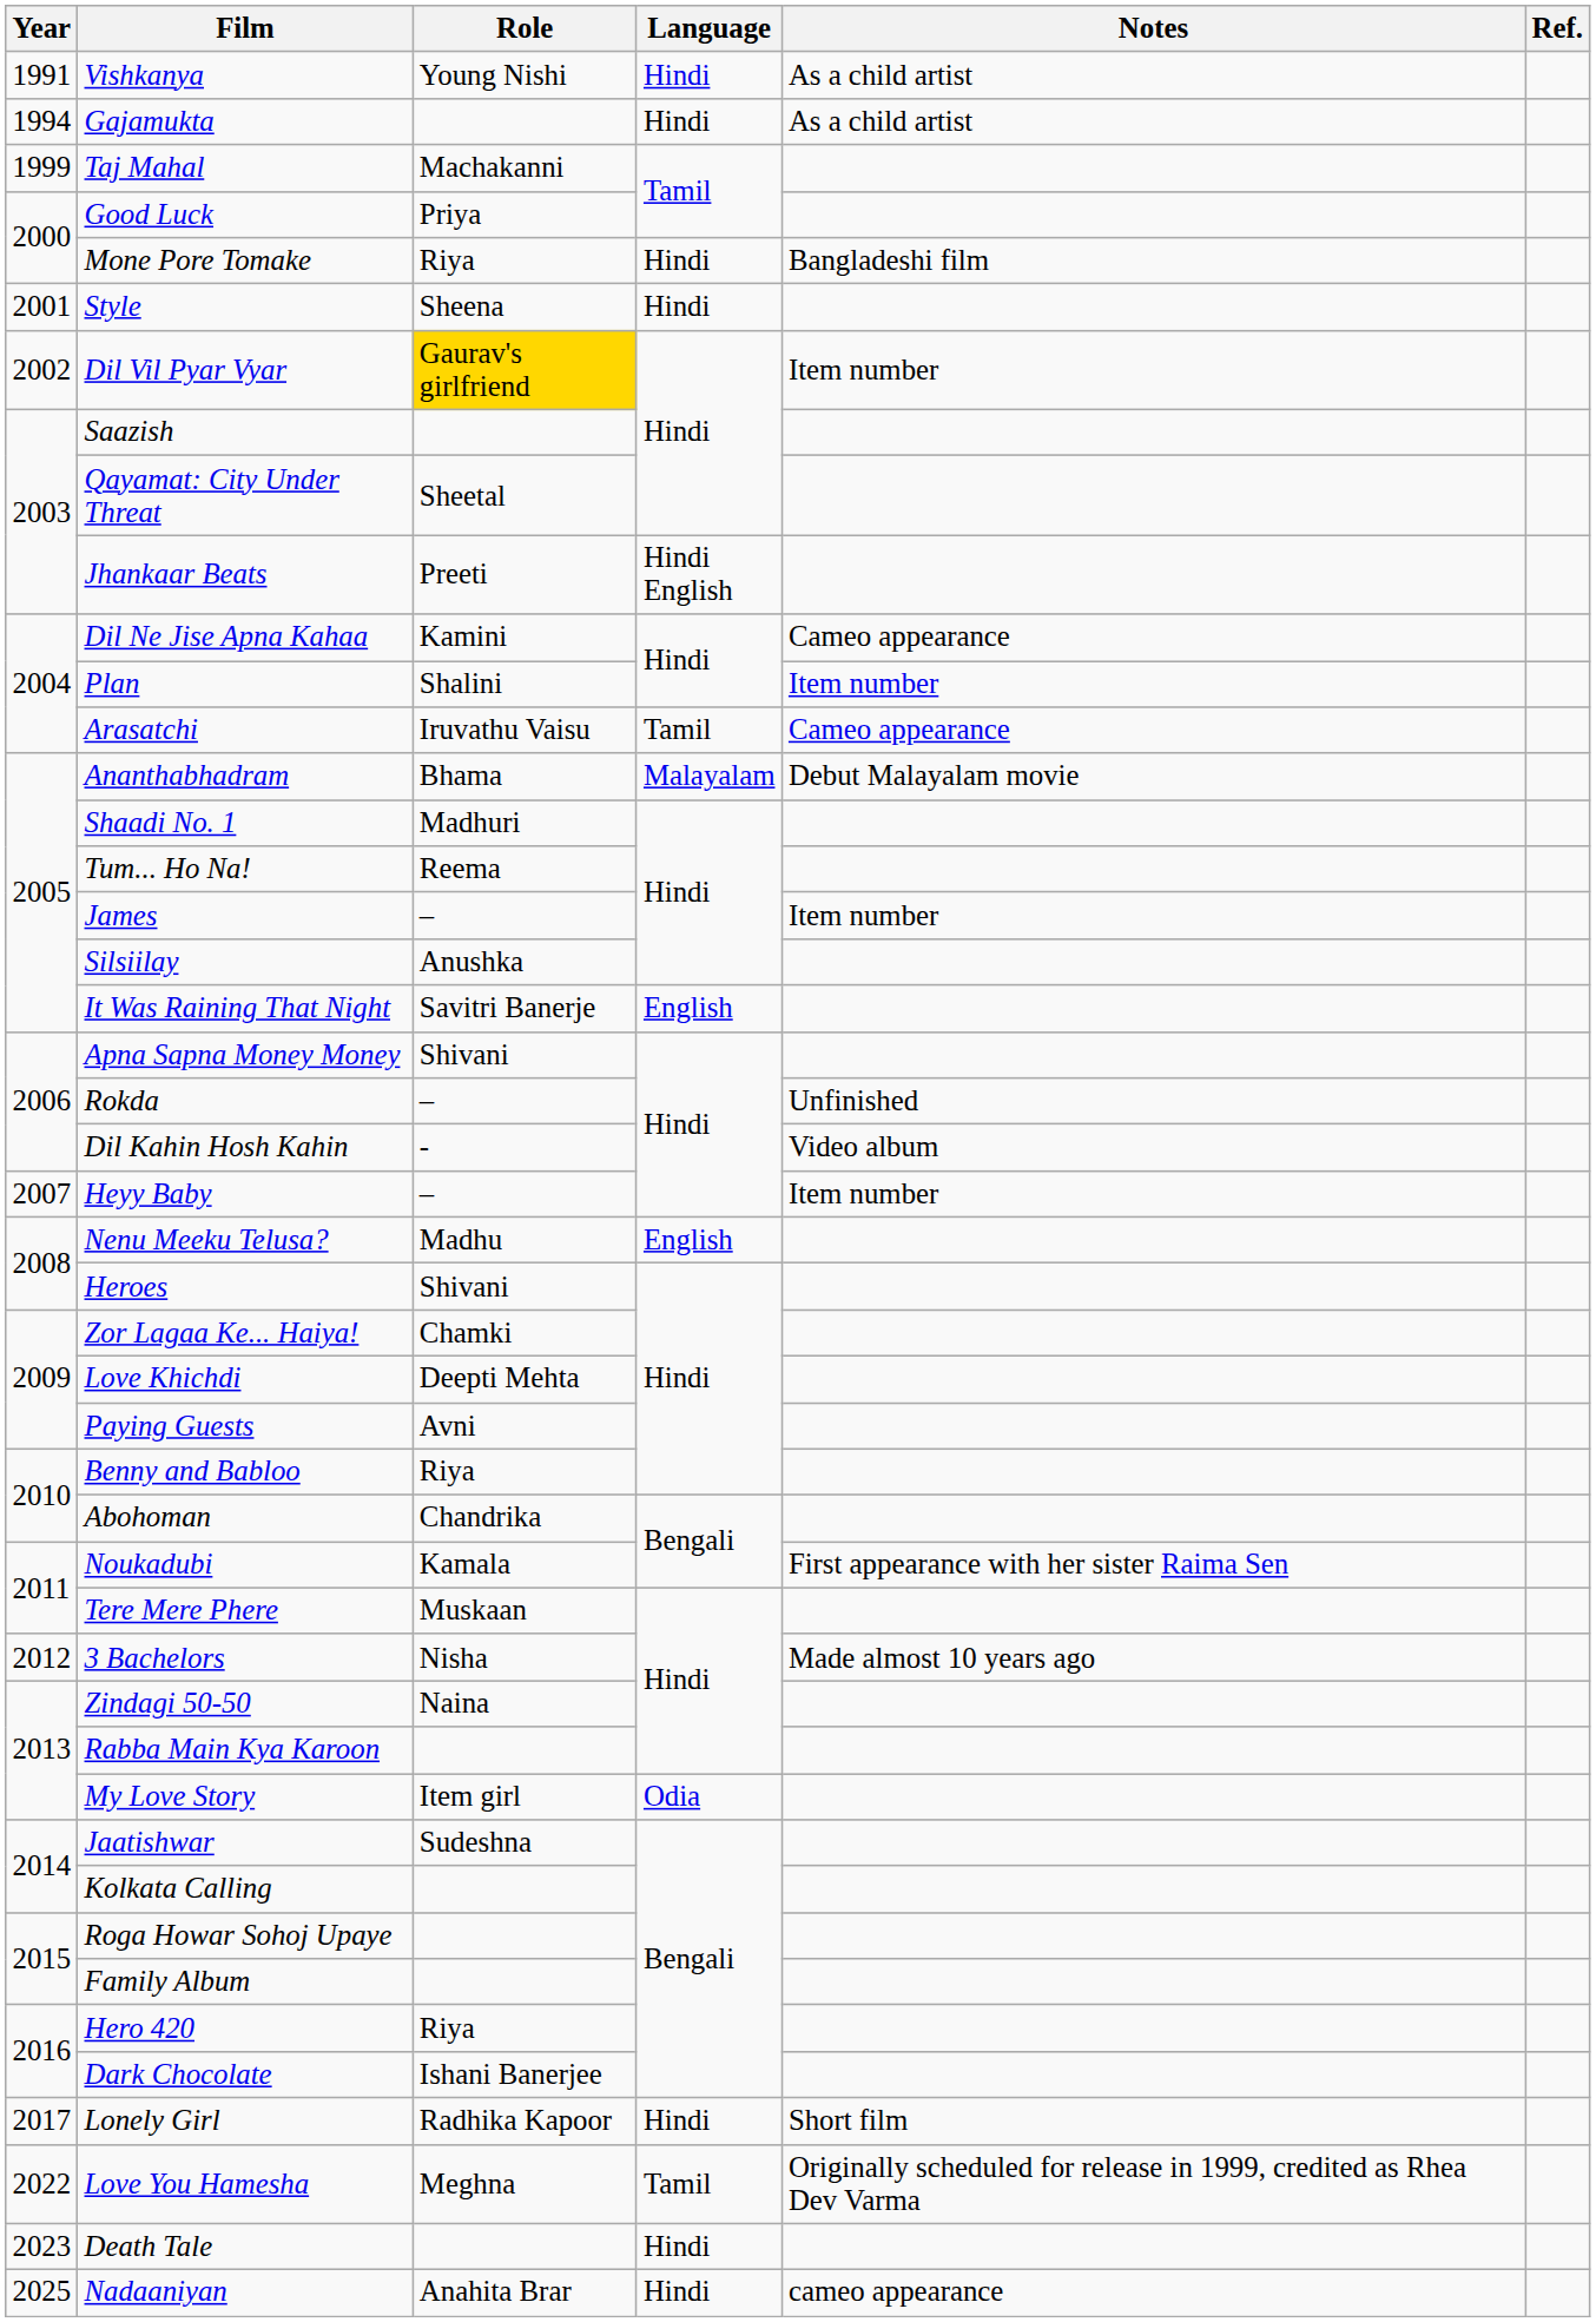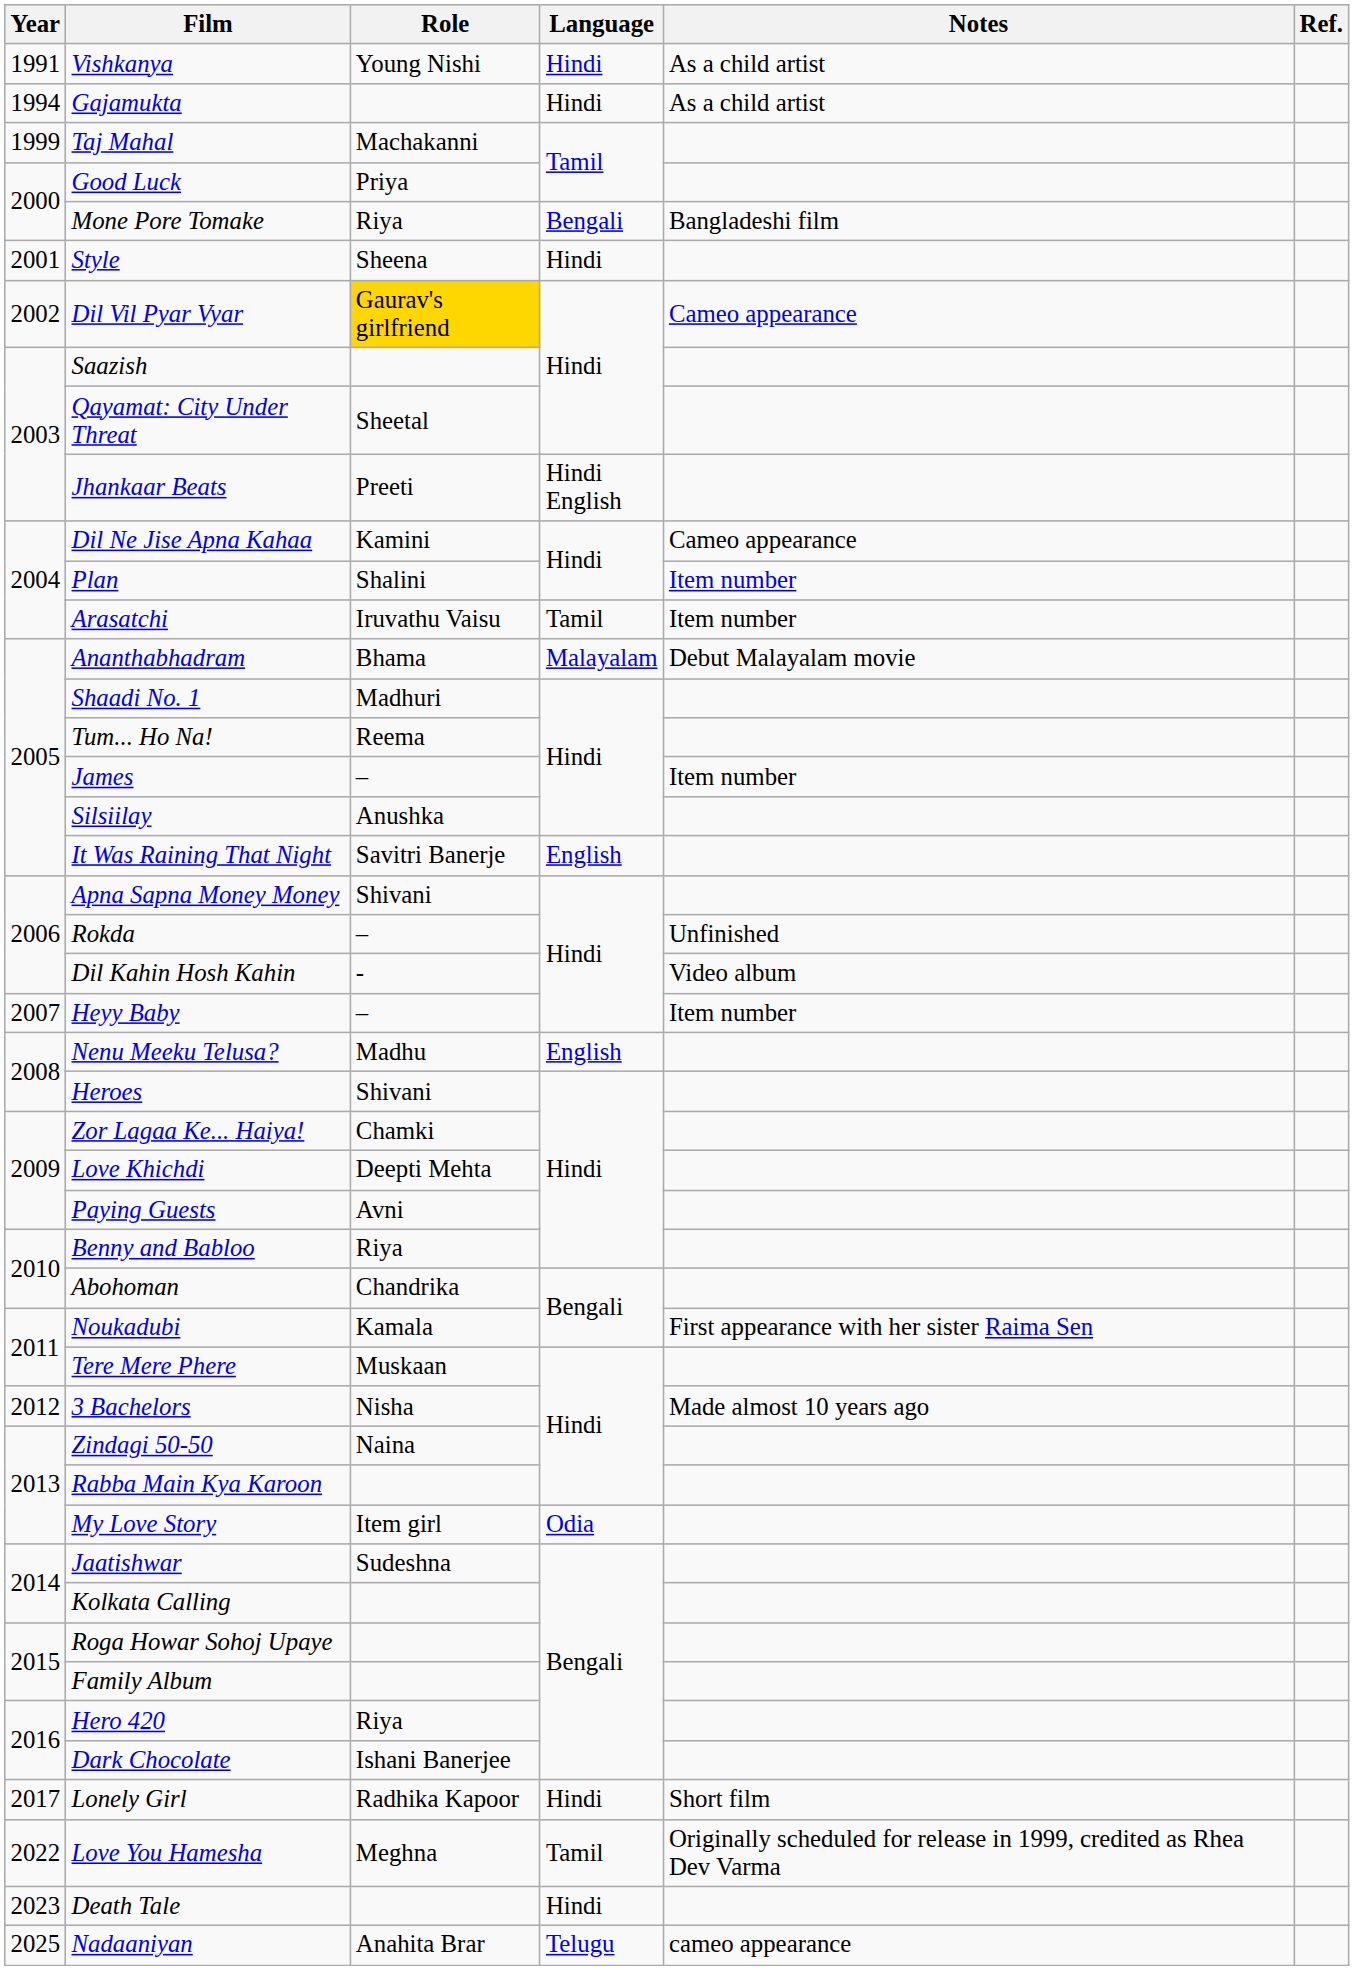 <table class="wikitable sortable">
 <tr>
 <th>Year</th>
 <th>Film</th>
 <th>Role</th>
 <th>Language</th>
 <th>Notes</th>
 <th>Ref.</th>
 </tr>
 <tr>
 <td>1991</td>
 <td><em><a href='#'>Vishkanya</a></em></td>
 <td>Young Nishi</td>
 <td><a href='#'>Hindi</a></td>
 <td>As a child artist</td>
 <td></td>
 </tr>
 <tr>
 <td>1994</td>
 <td><em><a href='#'>Gajamukta</a></em></td>
 <td></td>
 <td>Hindi</td>
 <td>As a child artist</td>
 <td></td>
 </tr>
 <tr>
 <td>1999</td>
 <td><em><a href='#'>Taj Mahal</a></em></td>
 <td>Machakanni</td>
 <td rowspan="2"><a href='#'>Tamil</a></td>
 <td></td>
 <td></td>
 </tr>
 <tr>
 <td rowspan="2">2000</td>
 <td><em><a href='#'>Good Luck</a></em></td>
 <td>Priya</td>
 <td></td>
 <td></td>
 </tr>
 <tr>
 <td><em>Mone Pore Tomake</em></td>
 <td>Riya</td>
-<td>Hindi</td>
+<td><a href='#'>Bengali</a></td>
 <td>Bangladeshi film</td>
 <td></td>
 </tr>
 <tr>
 <td rowspan="1">2001</td>
 <td><em><a href='#'>Style</a></em></td>
 <td>Sheena</td>
 <td>Hindi</td>
 <td></td>
 <td></td>
 </tr>
 <tr>
 <td>2002</td>
 <td><em><a href='#'>Dil Vil Pyar Vyar</a></em></td>
 <td style="background: gold;">Gaurav's girlfriend</td>
 <td rowspan="3">Hindi</td>
-<td>Item number</td>
+<td><a href='#'>Cameo appearance</a></td>
 <td></td>
 </tr>
 <tr>
 <td rowspan="3">2003</td>
 <td><em>Saazish</em></td>
 <td></td>
 <td></td>
 <td></td>
 </tr>
 <tr>
 <td><em><a href='#'>Qayamat: City Under Threat</a></em></td>
 <td>Sheetal</td>
 <td></td>
 <td></td>
 </tr>
 <tr>
 <td><em><a href='#'>Jhankaar Beats</a></em></td>
 <td>Preeti</td>
 <td>Hindi<br>English</td>
 <td></td>
 <td></td>
 </tr>
 <tr>
 <td rowspan="3">2004</td>
 <td><em><a href='#'>Dil Ne Jise Apna Kahaa</a></em></td>
 <td>Kamini</td>
 <td rowspan="2">Hindi</td>
 <td>Cameo appearance</td>
 <td></td>
 </tr>
 <tr>
 <td><em><a href='#'>Plan</a></em></td>
 <td>Shalini</td>
 <td><a href='#'>Item number</a></td>
 <td></td>
 </tr>
 <tr>
 <td><em><a href='#'>Arasatchi</a></em></td>
 <td>Iruvathu Vaisu</td>
 <td>Tamil</td>
-<td><a href='#'>Cameo appearance</a></td>
+<td>Item number</td>
 <td></td>
 </tr>
 <tr>
 <td rowspan="6">2005</td>
 <td><em><a href='#'>Ananthabhadram</a></em></td>
 <td>Bhama</td>
 <td><a href='#'>Malayalam</a></td>
 <td>Debut Malayalam movie</td>
 <td></td>
 </tr>
 <tr>
 <td><em><a href='#'>Shaadi No. 1</a></em></td>
 <td>Madhuri</td>
 <td rowspan="4">Hindi</td>
 <td></td>
 <td></td>
 </tr>
 <tr>
 <td><em>Tum... Ho Na!</em></td>
 <td>Reema</td>
 <td></td>
 <td></td>
 </tr>
 <tr>
 <td><em><a href='#'>James</a></em></td>
 <td>–</td>
 <td>Item number</td>
 <td></td>
 </tr>
 <tr>
 <td><em><a href='#'>Silsiilay</a></em></td>
 <td>Anushka</td>
 <td></td>
 <td></td>
 </tr>
 <tr>
 <td><em><a href='#'>It Was Raining That Night</a></em></td>
 <td>Savitri Banerje</td>
 <td><a href='#'>English</a></td>
 <td></td>
 <td></td>
 </tr>
 <tr>
 <td rowspan="3">2006</td>
 <td><em><a href='#'>Apna Sapna Money Money</a></em></td>
 <td>Shivani</td>
 <td rowspan="4">Hindi</td>
 <td></td>
 <td></td>
 </tr>
 <tr>
 <td><em>Rokda</em></td>
 <td>–</td>
 <td>Unfinished</td>
 <td></td>
 </tr>
 <tr>
 <td><em>Dil Kahin Hosh Kahin</em></td>
 <td>-</td>
 <td>Video album</td>
 <td></td>
 </tr>
 <tr>
 <td>2007</td>
 <td><em><a href='#'>Heyy Baby</a></em></td>
 <td>–</td>
 <td>Item number</td>
 <td></td>
 </tr>
 <tr>
 <td rowspan="2">2008</td>
 <td><em><a href='#'>Nenu Meeku Telusa?</a></em></td>
 <td>Madhu</td>
 <td><a href='#'>English</a></td>
 <td></td>
 <td></td>
 </tr>
 <tr>
 <td><em><a href='#'>Heroes</a></em></td>
 <td>Shivani</td>
 <td rowspan="5">Hindi</td>
 <td></td>
 <td></td>
 </tr>
 <tr>
 <td rowspan="3">2009</td>
 <td><em><a href='#'>Zor Lagaa Ke... Haiya!</a></em></td>
 <td>Chamki</td>
 <td></td>
 <td></td>
 </tr>
 <tr>
 <td><em><a href='#'>Love Khichdi</a></em></td>
 <td>Deepti Mehta</td>
 <td></td>
 <td></td>
 </tr>
 <tr>
 <td><em><a href='#'>Paying Guests</a></em></td>
 <td>Avni</td>
 <td></td>
 <td></td>
 </tr>
 <tr>
 <td rowspan="2">2010</td>
 <td><em><a href='#'>Benny and Babloo</a></em></td>
 <td>Riya</td>
 <td></td>
 <td></td>
 </tr>
 <tr>
 <td><em>Abohoman</em></td>
 <td>Chandrika</td>
 <td rowspan="2">Bengali</td>
 <td></td>
 <td></td>
 </tr>
 <tr>
 <td rowspan="2">2011</td>
 <td><em><a href='#'>Noukadubi</a></em></td>
 <td>Kamala</td>
 <td>First appearance with her sister <a href='#'>Raima Sen</a></td>
 <td></td>
 </tr>
 <tr>
 <td><em><a href='#'>Tere Mere Phere</a></em></td>
 <td>Muskaan</td>
 <td rowspan="4">Hindi</td>
 <td></td>
 <td></td>
 </tr>
 <tr>
 <td>2012</td>
 <td><em><a href='#'>3 Bachelors</a></em></td>
 <td>Nisha</td>
 <td>Made almost 10 years ago</td>
 <td></td>
 </tr>
 <tr>
 <td rowspan="3">2013</td>
 <td><em><a href='#'>Zindagi 50-50</a></em></td>
 <td>Naina</td>
 <td></td>
 <td></td>
 </tr>
 <tr>
 <td><em><a href='#'>Rabba Main Kya Karoon</a></em></td>
 <td></td>
 <td></td>
 <td></td>
 </tr>
 <tr>
 <td><em><a href='#'>My Love Story</a></em></td>
 <td>Item girl</td>
 <td><a href='#'>Odia</a></td>
 <td></td>
 <td></td>
 </tr>
 <tr>
 <td rowspan="2">2014</td>
 <td><em><a href='#'>Jaatishwar</a></em></td>
 <td>Sudeshna</td>
 <td rowspan="6">Bengali</td>
 <td></td>
 <td></td>
 </tr>
 <tr>
 <td><em>Kolkata Calling</em></td>
 <td></td>
 <td></td>
 <td></td>
 </tr>
 <tr>
 <td rowspan="2">2015</td>
 <td><em>Roga Howar Sohoj Upaye</em></td>
 <td></td>
 <td></td>
 <td></td>
 </tr>
 <tr>
 <td><em>Family Album</em></td>
 <td></td>
 <td></td>
 <td></td>
 </tr>
 <tr>
 <td rowspan="2">2016</td>
 <td><em><a href='#'>Hero 420</a></em></td>
 <td>Riya</td>
 <td></td>
 <td></td>
 </tr>
 <tr>
 <td><em><a href='#'>Dark Chocolate</a></em></td>
 <td>Ishani Banerjee</td>
 <td></td>
 <td></td>
 </tr>
 <tr>
 <td>2017</td>
 <td><em>Lonely Girl</em></td>
 <td>Radhika Kapoor</td>
 <td>Hindi</td>
 <td>Short film</td>
 <td></td>
 </tr>
 <tr>
 <td>2022</td>
 <td><em><a href='#'>Love You Hamesha</a></em></td>
 <td>Meghna</td>
 <td>Tamil</td>
 <td>Originally scheduled for release in 1999, credited as Rhea Dev Varma</td>
 <td></td>
 </tr>
 <tr>
 <td>2023</td>
 <td><em>Death Tale</em></td>
 <td></td>
 <td>Hindi</td>
 <td></td>
 <td></td>
 </tr>
 <tr>
 <td>2025</td>
 <td><em><a href='#'>Nadaaniyan</a></em></td>
 <td>Anahita Brar</td>
-<td>Hindi</td>
+<td><a href='#'>Telugu</a></td>
 <td>cameo appearance</td>
 <td></td>
 </tr>
 </table>
